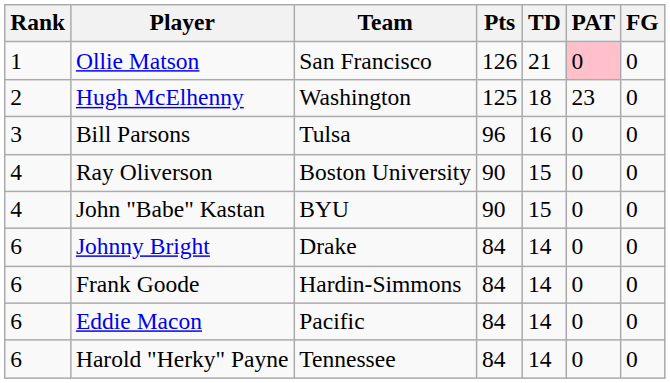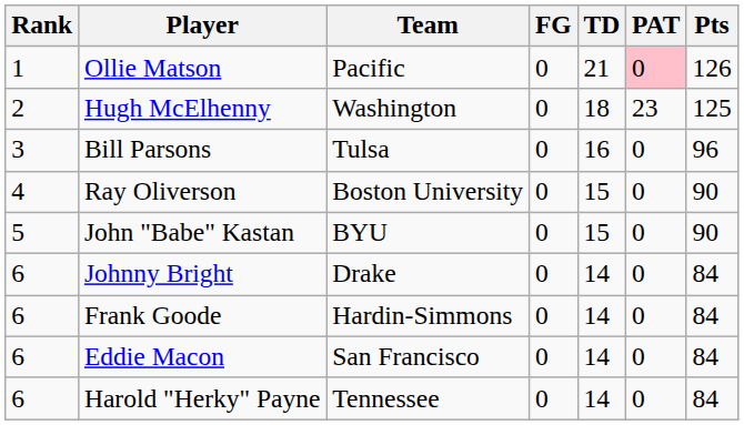 <table class="wikitable sortable">
 <tr>
 <th>Rank</th>
 <th>Player</th>
 <th>Team</th>
-<th>Pts</th>
+<th>FG</th>
 <th>TD</th>
 <th>PAT</th>
-<th>FG</th>
+<th>Pts</th>
 </tr>
 <tr>
 <td>1</td>
 <td><a href='#'>Ollie Matson</a></td>
-<td>San Francisco</td>
-<td>126</td>
+<td>Pacific</td>
+<td>0</td>
 <td>21</td>
 <td style="background: pink;">0</td>
-<td>0</td>
+<td>126</td>
 </tr>
 <tr>
 <td>2</td>
 <td><a href='#'>Hugh McElhenny</a></td>
 <td>Washington</td>
-<td>125</td>
+<td>0</td>
 <td>18</td>
 <td>23</td>
-<td>0</td>
+<td>125</td>
 </tr>
 <tr>
 <td>3</td>
 <td>Bill Parsons</td>
 <td>Tulsa</td>
-<td>96</td>
+<td>0</td>
 <td>16</td>
 <td>0</td>
-<td>0</td>
+<td>96</td>
 </tr>
 <tr>
 <td>4</td>
 <td>Ray Oliverson</td>
 <td>Boston University</td>
-<td>90</td>
+<td>0</td>
 <td>15</td>
 <td>0</td>
-<td>0</td>
+<td>90</td>
 </tr>
 <tr>
-<td>4</td>
+<td>5</td>
 <td>John "Babe" Kastan</td>
 <td>BYU</td>
-<td>90</td>
+<td>0</td>
 <td>15</td>
 <td>0</td>
-<td>0</td>
+<td>90</td>
 </tr>
 <tr>
 <td>6</td>
 <td><a href='#'>Johnny Bright</a></td>
 <td>Drake</td>
-<td>84</td>
+<td>0</td>
 <td>14</td>
 <td>0</td>
-<td>0</td>
+<td>84</td>
 </tr>
 <tr>
 <td>6</td>
 <td>Frank Goode</td>
 <td>Hardin-Simmons</td>
-<td>84</td>
+<td>0</td>
 <td>14</td>
 <td>0</td>
-<td>0</td>
+<td>84</td>
 </tr>
 <tr>
 <td>6</td>
 <td><a href='#'>Eddie Macon</a></td>
-<td>Pacific</td>
-<td>84</td>
+<td>San Francisco</td>
+<td>0</td>
 <td>14</td>
 <td>0</td>
-<td>0</td>
+<td>84</td>
 </tr>
 <tr>
 <td>6</td>
 <td>Harold "Herky" Payne</td>
 <td>Tennessee</td>
-<td>84</td>
+<td>0</td>
 <td>14</td>
 <td>0</td>
-<td>0</td>
+<td>84</td>
 </tr>
 </table>
